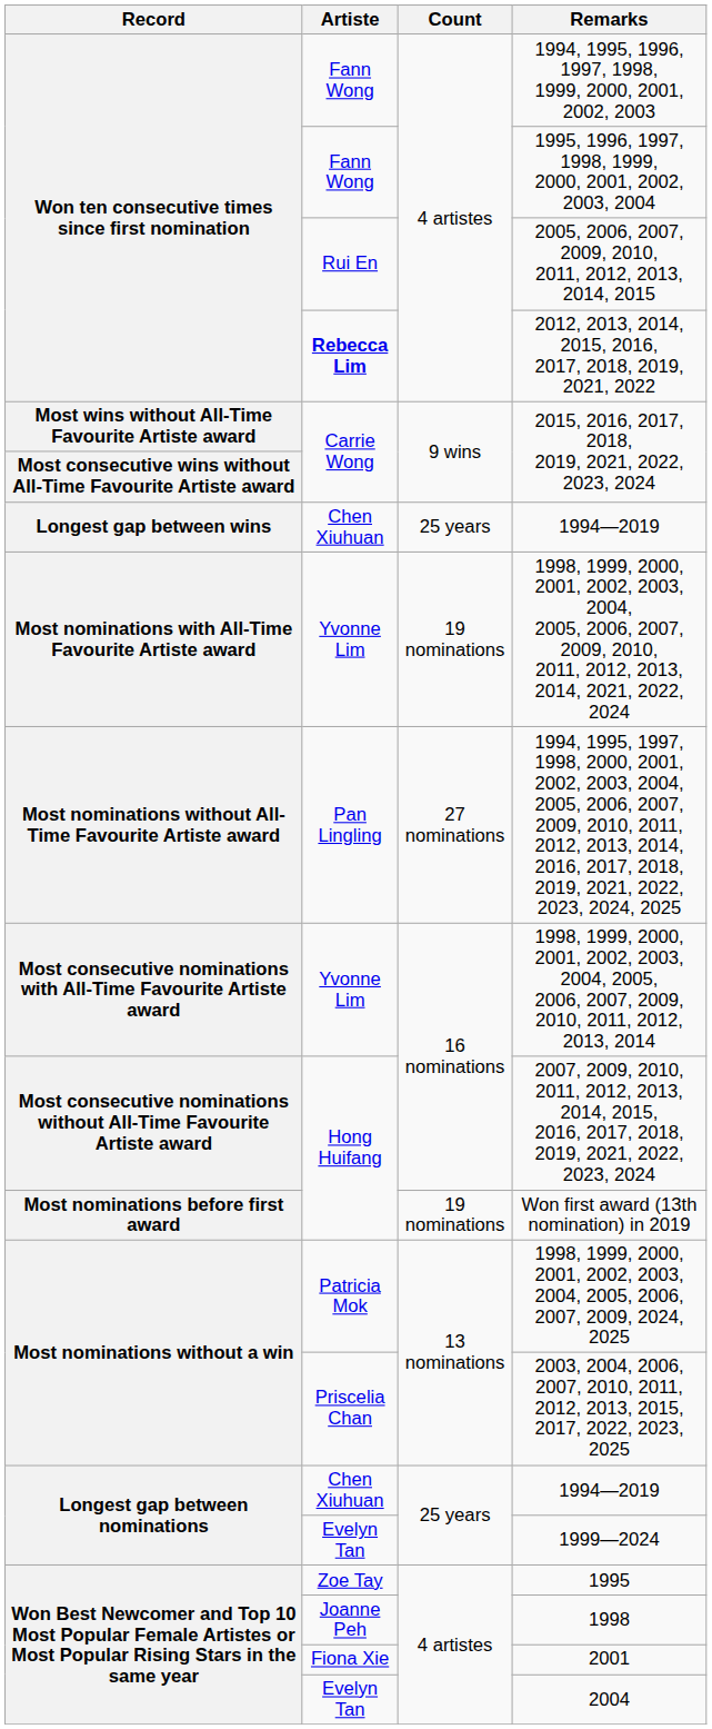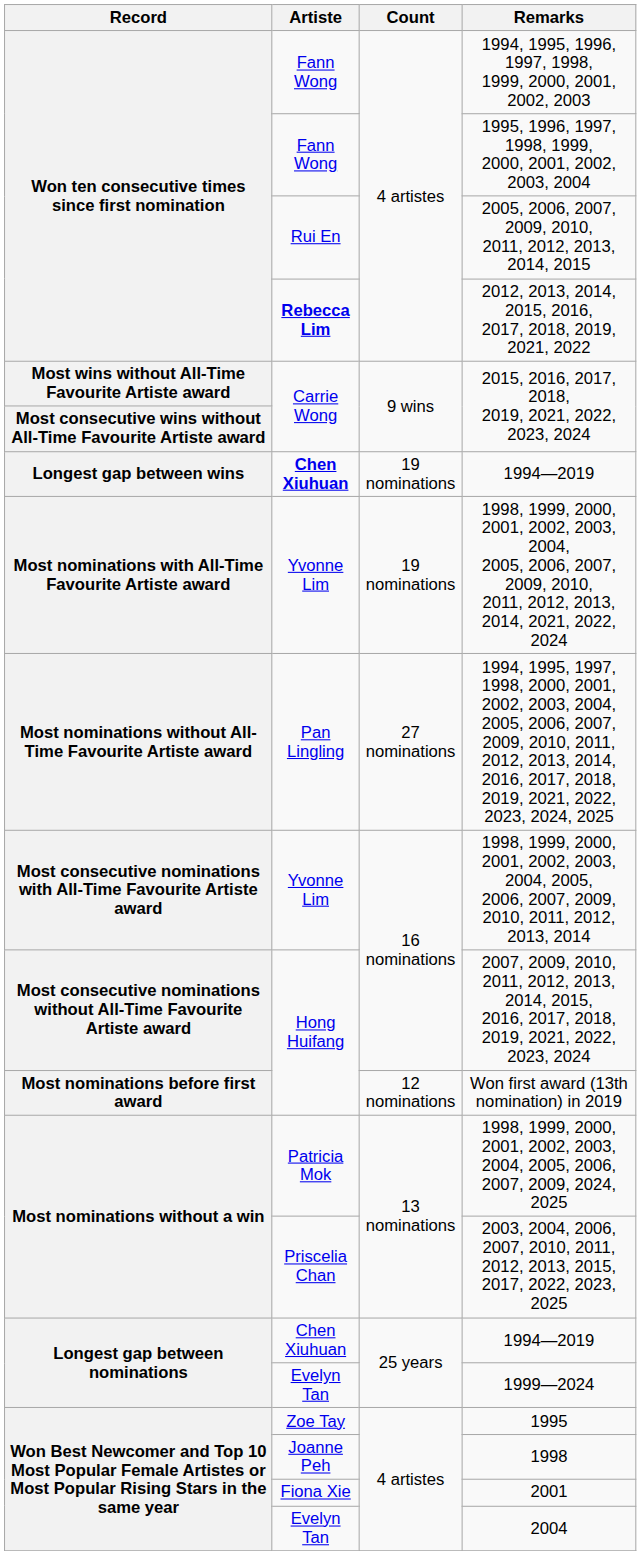 <table class="wikitable" style="text-align: center;">
 <tr>
 <th width=250 scope="col">Record</th>
 <th scope="col">Artiste</th>
 <th scope="col">Count</th>
 <th scope="col">Remarks</th>
 </tr>
 <tr>
 <th rowspan=4>Won ten consecutive times since first nomination</th>
 <td><a href='#'>Fann Wong</a></td>
 <td rowspan=4>4 artistes</td>
 <td>1994, 1995, 1996, 1997, 1998,<br>1999, 2000, 2001, 2002, 2003</td>
 </tr>
 <tr>
 <td><a href='#'>Fann Wong</a></td>
 <td>1995, 1996, 1997, 1998, 1999,<br>2000, 2001, 2002, 2003, 2004</td>
 </tr>
 <tr>
 <td><a href='#'>Rui En</a></td>
 <td>2005, 2006, 2007, 2009, 2010,<br>2011, 2012, 2013, 2014, 2015</td>
 </tr>
 <tr>
 <td><strong><a href='#'>Rebecca Lim</a></strong></td>
 <td>2012, 2013, 2014, 2015, 2016,<br>2017, 2018, 2019, 2021, 2022</td>
 </tr>
 <tr>
 <th>Most wins without All-Time Favourite Artiste award</th>
 <td rowspan= 2><a href='#'>Carrie Wong</a></td>
 <td rowspan= 2>9 wins</td>
 <td rowspan= 2>2015, 2016, 2017, 2018,<br>2019, 2021, 2022, 2023, 2024</td>
 </tr>
 <tr>
 <th>Most consecutive wins without All-Time Favourite Artiste award</th>
 </tr>
 <tr>
 <th>Longest gap between wins</th>
-<td><a href='#'>Chen Xiuhuan</a></td>
-<td>25 years</td>
+<td><strong><a href='#'>Chen Xiuhuan</a></strong></td>
+<td>19 nominations</td>
 <td>1994—2019</td>
 </tr>
 <tr>
 <th>Most nominations with All-Time Favourite Artiste award</th>
 <td><a href='#'>Yvonne Lim</a></td>
 <td>19 nominations</td>
 <td>1998, 1999, 2000, 2001, 2002, 2003, 2004, <br>2005, 2006, 2007, 2009, 2010, <br>2011, 2012, 2013, 2014, 2021, 2022, 2024</td>
 </tr>
 <tr>
 <th>Most nominations without All-Time Favourite Artiste award</th>
 <td><a href='#'>Pan Lingling</a></td>
 <td>27 nominations</td>
 <td>1994, 1995, 1997, 1998, 2000, 2001,<br>2002, 2003, 2004, 2005, 2006, 2007,<br>2009, 2010, 2011, 2012, 2013, 2014,<br>2016, 2017, 2018, 2019, 2021, 2022, 2023, 2024, 2025</td>
 </tr>
 <tr>
 <th>Most consecutive nominations with All-Time Favourite Artiste award</th>
 <td><a href='#'>Yvonne Lim</a></td>
 <td rowspan=2>16 nominations</td>
 <td>1998, 1999, 2000, 2001, 2002, 2003, 2004, 2005,<br>2006, 2007, 2009, 2010, 2011, 2012, 2013, 2014</td>
 </tr>
 <tr>
 <th>Most consecutive nominations without All-Time Favourite Artiste award</th>
 <td rowspan=2><a href='#'>Hong Huifang</a></td>
 <td>2007, 2009, 2010, 2011, 2012, 2013, 2014, 2015,<br>2016, 2017, 2018, 2019, 2021, 2022, 2023, 2024</td>
 </tr>
 <tr>
 <th>Most nominations before first award</th>
-<td>19 nominations</td>
+<td>12 nominations</td>
 <td>Won first award (13th nomination) in 2019</td>
 </tr>
 <tr>
 <th rowspan=2>Most nominations without a win</th>
 <td><a href='#'>Patricia Mok</a></td>
 <td rowspan=2>13 nominations</td>
 <td>1998, 1999, 2000, 2001, 2002, 2003,<br>2004, 2005, 2006, 2007, 2009, 2024, 2025</td>
 </tr>
 <tr>
 <td><a href='#'>Priscelia Chan</a></td>
 <td>2003, 2004, 2006, 2007, 2010, 2011,<br>2012, 2013, 2015, 2017, 2022, 2023, 2025</td>
 </tr>
 <tr>
 <th rowspan=2>Longest gap between nominations</th>
 <td><a href='#'>Chen Xiuhuan</a></td>
 <td rowspan=2>25 years</td>
 <td>1994—2019</td>
 </tr>
 <tr>
 <td><a href='#'>Evelyn Tan</a></td>
 <td>1999—2024</td>
 </tr>
 <tr>
 <th rowspan=4>Won Best Newcomer and Top 10 Most Popular Female Artistes or Most Popular Rising Stars in the same year</th>
 <td><a href='#'>Zoe Tay</a></td>
 <td rowspan=4>4 artistes</td>
 <td>1995</td>
 </tr>
 <tr>
 <td><a href='#'>Joanne Peh</a></td>
 <td>1998</td>
 </tr>
 <tr>
 <td><a href='#'>Fiona Xie</a></td>
 <td>2001</td>
 </tr>
 <tr>
 <td><a href='#'>Evelyn Tan</a></td>
 <td>2004</td>
 </tr>
 <tr>
 </tr>
 </table>
